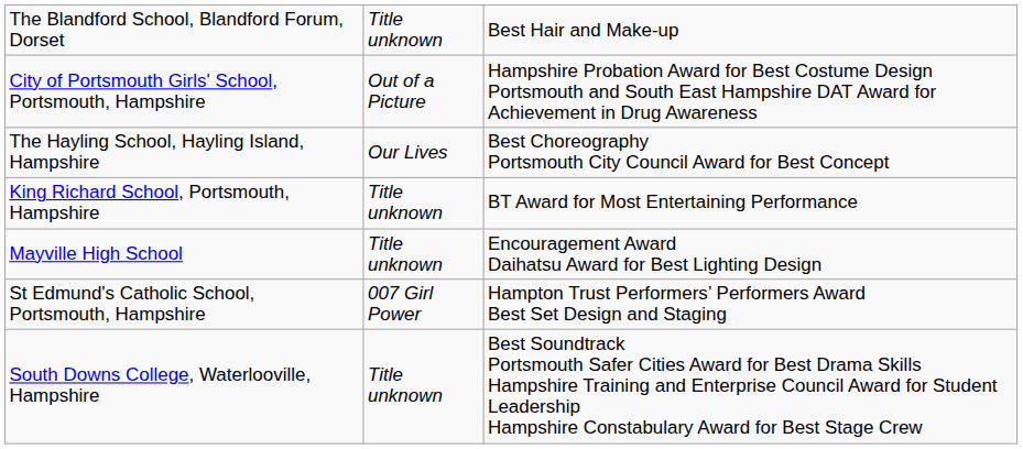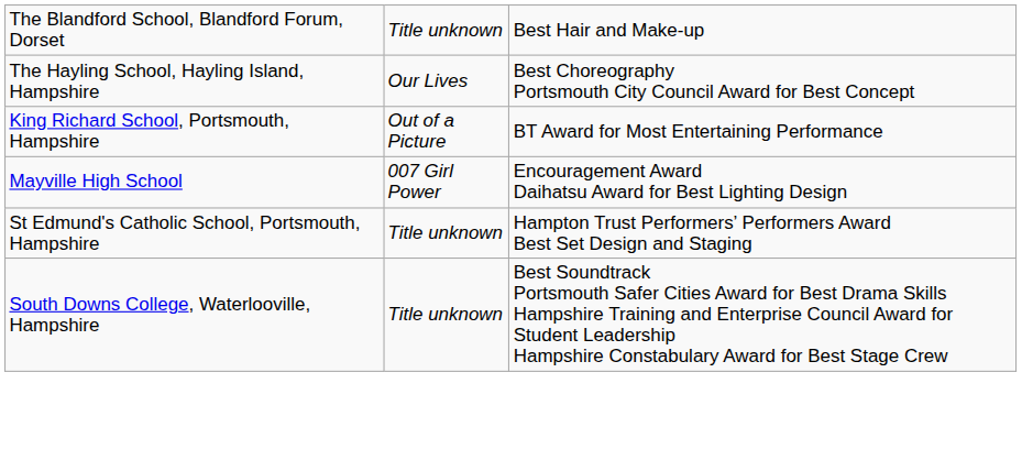 <table class="wikitable">
 <tr>
 <td>The Blandford School, Blandford Forum, Dorset</td>
 <td><em>Title unknown</em></td>
 <td>Best Hair and Make-up</td>
-</tr>
-<tr>
-<td><a href='#'>City of Portsmouth Girls' School</a>, Portsmouth, Hampshire</td>
-<td><em> Out of a Picture</em></td>
-<td>Hampshire Probation Award for Best Costume Design<br>Portsmouth and South East Hampshire DAT Award for Achievement in Drug Awareness</td>
 </tr>
 <tr>
 <td>The Hayling School, Hayling Island, Hampshire</td>
 <td><em>Our Lives</em></td>
 <td>Best Choreography<br>Portsmouth City Council Award for Best Concept</td>
 </tr>
 <tr>
 <td><a href='#'>King Richard School</a>, Portsmouth, Hampshire</td>
-<td><em>Title unknown</em></td>
+<td><em> Out of a Picture</em></td>
 <td>BT Award for Most Entertaining Performance</td>
 </tr>
 <tr>
 <td><a href='#'>Mayville High School</a></td>
-<td><em>Title unknown</em></td>
+<td><em>007 Girl Power</em></td>
 <td>Encouragement Award<br>Daihatsu Award for Best Lighting Design</td>
 </tr>
 <tr>
 <td>St Edmund's Catholic School, Portsmouth, Hampshire</td>
-<td><em>007 Girl Power</em></td>
+<td><em>Title unknown</em></td>
 <td>Hampton Trust Performers’ Performers Award<br>Best Set Design and Staging</td>
 </tr>
 <tr>
 <td><a href='#'>South Downs College</a>, Waterlooville, Hampshire</td>
 <td><em>Title unknown</em></td>
 <td>Best Soundtrack<br>Portsmouth Safer Cities Award for Best Drama Skills<br>Hampshire Training and Enterprise Council Award for Student Leadership<br>Hampshire Constabulary Award for Best Stage Crew</td>
 </tr>
 </table>
